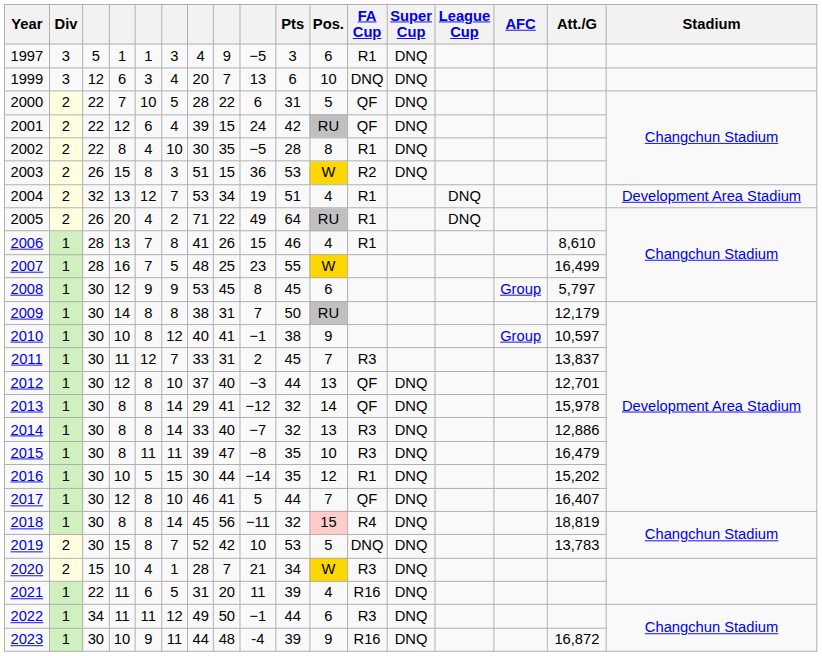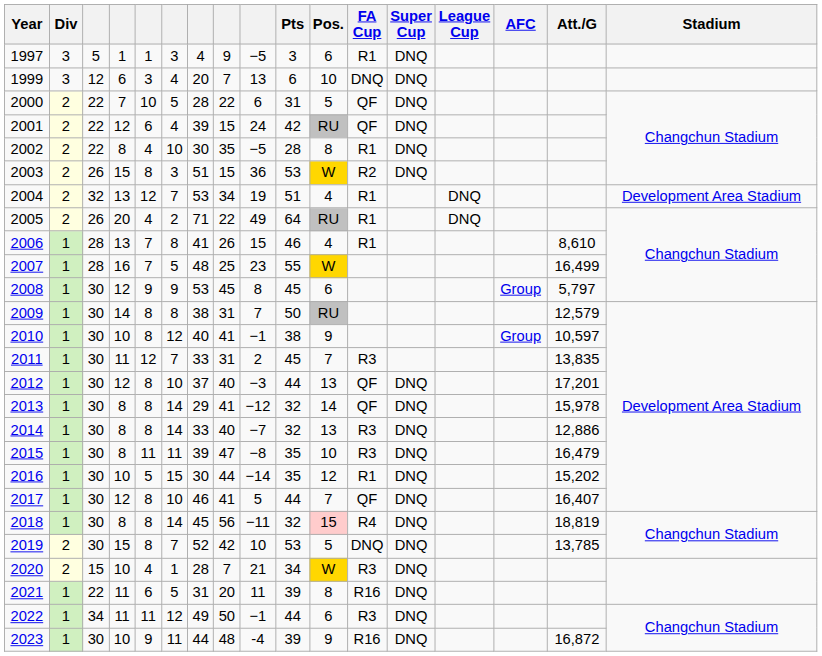 <table class="wikitable sortable" width=100% style=text-align:Center>
 <tr>
 <th>Year</th>
 <th>Div</th>
 <th></th>
 <th></th>
 <th></th>
 <th></th>
 <th></th>
 <th></th>
 <th></th>
 <th>Pts</th>
 <th width=2%>Pos.</th>
 <th width=4%><a href='#'>FA Cup</a></th>
 <th width=2%><a href='#'>Super Cup</a></th>
 <th width=2%><a href='#'>League Cup</a></th>
 <th><a href='#'>AFC</a></th>
 <th>Att./G</th>
 <th>Stadium</th>
 </tr>
 <tr>
 <td>1997</td>
 <td>3</td>
 <td>5</td>
 <td>1</td>
 <td>1</td>
 <td>3</td>
 <td>4</td>
 <td>9</td>
 <td>−5</td>
 <td>3</td>
 <td>6</td>
 <td>R1</td>
 <td>DNQ</td>
 <td></td>
 <td></td>
 <td></td>
 <td></td>
 </tr>
 <tr>
 <td>1999</td>
 <td>3</td>
 <td>12</td>
 <td>6</td>
 <td>3</td>
 <td>4</td>
 <td>20</td>
 <td>7</td>
 <td>13</td>
 <td>6</td>
 <td>10</td>
 <td>DNQ</td>
 <td>DNQ</td>
 <td></td>
 <td></td>
 <td></td>
 <td></td>
 </tr>
 <tr>
 <td>2000</td>
 <td bgcolor=#FFFFE0>2</td>
 <td>22</td>
 <td>7</td>
 <td>10</td>
 <td>5</td>
 <td>28</td>
 <td>22</td>
 <td>6</td>
 <td>31</td>
 <td>5</td>
 <td>QF</td>
 <td>DNQ</td>
 <td></td>
 <td></td>
 <td></td>
 <td align=center rowspan=4><a href='#'>Changchun Stadium</a></td>
 </tr>
 <tr>
 <td>2001</td>
 <td bgcolor=#FFFFE0>2</td>
 <td>22</td>
 <td>12</td>
 <td>6</td>
 <td>4</td>
 <td>39</td>
 <td>15</td>
 <td>24</td>
 <td>42</td>
 <td bgcolor=#C0C0C0>RU</td>
 <td>QF</td>
 <td>DNQ</td>
 <td></td>
 <td></td>
 <td></td>
 </tr>
 <tr>
 <td>2002</td>
 <td bgcolor=#FFFFE0>2</td>
 <td>22</td>
 <td>8</td>
 <td>4</td>
 <td>10</td>
 <td>30</td>
 <td>35</td>
 <td>−5</td>
 <td>28</td>
 <td>8</td>
 <td>R1</td>
 <td>DNQ</td>
 <td></td>
 <td></td>
 <td></td>
 </tr>
 <tr>
 <td>2003</td>
 <td bgcolor=#FFFFE0>2</td>
 <td>26</td>
 <td>15</td>
 <td>8</td>
 <td>3</td>
 <td>51</td>
 <td>15</td>
 <td>36</td>
 <td>53</td>
 <td bgcolor=#FFD700>W</td>
 <td>R2</td>
 <td>DNQ</td>
 <td></td>
 <td></td>
 <td></td>
 </tr>
 <tr>
 <td>2004</td>
 <td bgcolor=#FFFFE0>2</td>
 <td>32</td>
 <td>13</td>
 <td>12</td>
 <td>7</td>
 <td>53</td>
 <td>34</td>
 <td>19</td>
 <td>51</td>
 <td>4</td>
 <td>R1</td>
 <td></td>
 <td>DNQ</td>
 <td></td>
 <td></td>
 <td><a href='#'>Development Area Stadium</a></td>
 </tr>
 <tr>
 <td>2005</td>
 <td bgcolor=#FFFFE0>2</td>
 <td>26</td>
 <td>20</td>
 <td>4</td>
 <td>2</td>
 <td>71</td>
 <td>22</td>
 <td>49</td>
 <td>64</td>
 <td bgcolor=#C0C0C0>RU</td>
 <td>R1</td>
 <td></td>
 <td>DNQ</td>
 <td></td>
 <td></td>
 <td align=center rowspan=4><a href='#'>Changchun Stadium</a></td>
 </tr>
 <tr>
 <td><a href='#'>2006</a></td>
 <td bgcolor=#D0F0C0>1</td>
 <td>28</td>
 <td>13</td>
 <td>7</td>
 <td>8</td>
 <td>41</td>
 <td>26</td>
 <td>15</td>
 <td>46</td>
 <td>4</td>
 <td>R1</td>
 <td></td>
 <td></td>
 <td></td>
 <td>8,610</td>
 </tr>
 <tr>
 <td><a href='#'>2007</a></td>
 <td bgcolor=#D0F0C0>1</td>
 <td>28</td>
 <td>16</td>
 <td>7</td>
 <td>5</td>
 <td>48</td>
 <td>25</td>
 <td>23</td>
 <td>55</td>
 <td bgcolor=#FFD700>W</td>
 <td></td>
 <td></td>
 <td></td>
 <td></td>
 <td>16,499</td>
 </tr>
 <tr>
 <td><a href='#'>2008</a></td>
 <td bgcolor=#D0F0C0>1</td>
 <td>30</td>
 <td>12</td>
 <td>9</td>
 <td>9</td>
 <td>53</td>
 <td>45</td>
 <td>8</td>
 <td>45</td>
 <td>6</td>
 <td></td>
 <td></td>
 <td></td>
 <td><a href='#'>Group</a></td>
 <td>5,797</td>
 </tr>
 <tr>
 <td><a href='#'>2009</a></td>
 <td bgcolor=#D0F0C0>1</td>
 <td>30</td>
 <td>14</td>
 <td>8</td>
 <td>8</td>
 <td>38</td>
 <td>31</td>
 <td>7</td>
 <td>50</td>
 <td bgcolor=#C0C0C0>RU</td>
 <td></td>
 <td></td>
 <td></td>
 <td></td>
-<td>12,179</td>
+<td>12,579</td>
 <td align=center rowspan=9><a href='#'>Development Area Stadium</a></td>
 </tr>
 <tr>
 <td><a href='#'>2010</a></td>
 <td bgcolor=#D0F0C0>1</td>
 <td>30</td>
 <td>10</td>
 <td>8</td>
 <td>12</td>
 <td>40</td>
 <td>41</td>
 <td>−1</td>
 <td>38</td>
 <td>9</td>
 <td></td>
 <td></td>
 <td></td>
 <td><a href='#'>Group</a></td>
 <td>10,597</td>
 </tr>
 <tr>
 <td><a href='#'>2011</a></td>
 <td bgcolor=#D0F0C0>1</td>
 <td>30</td>
 <td>11</td>
 <td>12</td>
 <td>7</td>
 <td>33</td>
 <td>31</td>
 <td>2</td>
 <td>45</td>
 <td>7</td>
 <td>R3</td>
 <td></td>
 <td></td>
 <td></td>
-<td>13,837</td>
+<td>13,835</td>
 </tr>
 <tr>
 <td><a href='#'>2012</a></td>
 <td bgcolor=#D0F0C0>1</td>
 <td>30</td>
 <td>12</td>
 <td>8</td>
 <td>10</td>
 <td>37</td>
 <td>40</td>
 <td>−3</td>
 <td>44</td>
 <td>13</td>
 <td>QF</td>
 <td>DNQ</td>
 <td></td>
 <td></td>
-<td>12,701</td>
+<td>17,201</td>
 </tr>
 <tr>
 <td><a href='#'>2013</a></td>
 <td bgcolor=#D0F0C0>1</td>
 <td>30</td>
 <td>8</td>
 <td>8</td>
 <td>14</td>
 <td>29</td>
 <td>41</td>
 <td>−12</td>
 <td>32</td>
 <td>14</td>
 <td>QF</td>
 <td>DNQ</td>
 <td></td>
 <td></td>
 <td>15,978</td>
 </tr>
 <tr>
 <td><a href='#'>2014</a></td>
 <td bgcolor=#D0F0C0>1</td>
 <td>30</td>
 <td>8</td>
 <td>8</td>
 <td>14</td>
 <td>33</td>
 <td>40</td>
 <td>−7</td>
 <td>32</td>
 <td>13</td>
 <td>R3</td>
 <td>DNQ</td>
 <td></td>
 <td></td>
 <td>12,886</td>
 </tr>
 <tr>
 <td><a href='#'>2015</a></td>
 <td bgcolor=#D0F0C0>1</td>
 <td>30</td>
 <td>8</td>
 <td>11</td>
 <td>11</td>
 <td>39</td>
 <td>47</td>
 <td>−8</td>
 <td>35</td>
 <td>10</td>
 <td>R3</td>
 <td>DNQ</td>
 <td></td>
 <td></td>
 <td>16,479</td>
 </tr>
 <tr>
 <td><a href='#'>2016</a></td>
 <td bgcolor=#D0F0C0>1</td>
 <td>30</td>
 <td>10</td>
 <td>5</td>
 <td>15</td>
 <td>30</td>
 <td>44</td>
 <td>−14</td>
 <td>35</td>
 <td>12</td>
 <td>R1</td>
 <td>DNQ</td>
 <td></td>
 <td></td>
 <td>15,202</td>
 </tr>
 <tr>
 <td><a href='#'>2017</a></td>
 <td bgcolor=#D0F0C0>1</td>
 <td>30</td>
 <td>12</td>
 <td>8</td>
 <td>10</td>
 <td>46</td>
 <td>41</td>
 <td>5</td>
 <td>44</td>
 <td>7</td>
 <td>QF</td>
 <td>DNQ</td>
 <td></td>
 <td></td>
 <td>16,407</td>
 </tr>
 <tr>
 <td><a href='#'>2018</a></td>
 <td bgcolor=#D0F0C0>1</td>
 <td>30</td>
 <td>8</td>
 <td>8</td>
 <td>14</td>
 <td>45</td>
 <td>56</td>
 <td>−11</td>
 <td>32</td>
 <td bgcolor=#ffcccc>15</td>
 <td>R4</td>
 <td>DNQ</td>
 <td></td>
 <td></td>
 <td>18,819</td>
 <td align=center rowspan=2><a href='#'>Changchun Stadium</a></td>
 </tr>
 <tr>
 <td><a href='#'>2019</a></td>
 <td bgcolor=#FFFFE0>2</td>
 <td>30</td>
 <td>15</td>
 <td>8</td>
 <td>7</td>
 <td>52</td>
 <td>42</td>
 <td>10</td>
 <td>53</td>
 <td>5</td>
 <td>DNQ</td>
 <td>DNQ</td>
 <td></td>
 <td></td>
-<td>13,783</td>
+<td>13,785</td>
 </tr>
 <tr>
 <td><a href='#'>2020</a></td>
 <td bgcolor=#FFFFE0>2</td>
 <td>15</td>
 <td>10</td>
 <td>4</td>
 <td>1</td>
 <td>28</td>
 <td>7</td>
 <td>21</td>
 <td>34</td>
 <td bgcolor=#FFD700>W</td>
 <td>R3</td>
 <td>DNQ</td>
 <td></td>
 <td></td>
 <td></td>
 </tr>
 <tr>
 <td><a href='#'>2021</a></td>
 <td bgcolor=#D0F0C0>1</td>
 <td>22</td>
 <td>11</td>
 <td>6</td>
 <td>5</td>
 <td>31</td>
 <td>20</td>
 <td>11</td>
 <td>39</td>
-<td>4</td>
+<td>8</td>
 <td>R16</td>
 <td>DNQ</td>
 <td></td>
 <td></td>
 <td></td>
 </tr>
 <tr>
 <td><a href='#'>2022</a></td>
 <td bgcolor=#D0F0C0>1</td>
 <td>34</td>
 <td>11</td>
 <td>11</td>
 <td>12</td>
 <td>49</td>
 <td>50</td>
 <td>−1</td>
 <td>44</td>
 <td>6</td>
 <td>R3</td>
 <td>DNQ</td>
 <td></td>
 <td></td>
 <td></td>
 <td align=center rowspan=2><a href='#'>Changchun Stadium</a></td>
 </tr>
 <tr>
 <td><a href='#'>2023</a></td>
 <td bgcolor=#D0F0C0>1</td>
 <td>30</td>
 <td>10</td>
 <td>9</td>
 <td>11</td>
 <td>44</td>
 <td>48</td>
 <td>-4</td>
 <td>39</td>
 <td>9</td>
 <td>R16</td>
 <td>DNQ</td>
 <td></td>
 <td></td>
 <td>16,872</td>
 </tr>
 </table>
